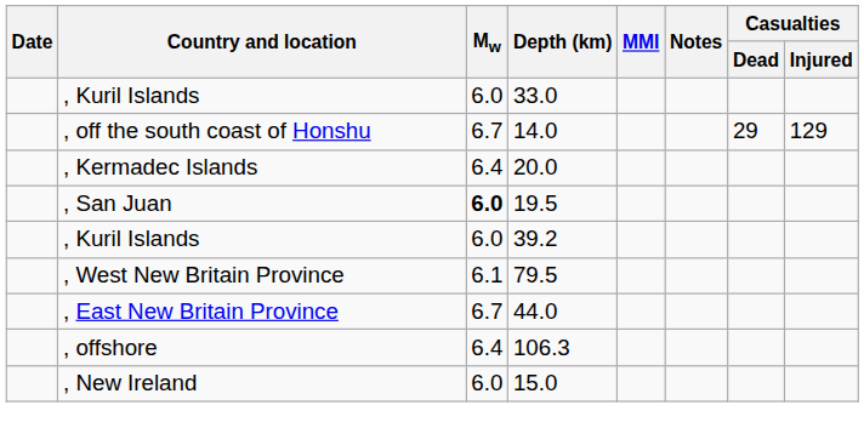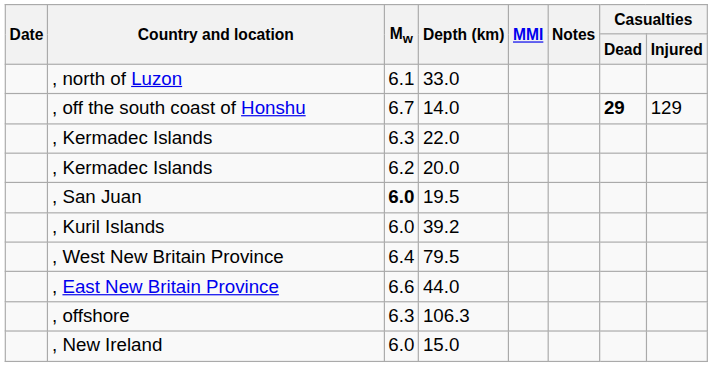 <table class="wikitable sortable sort-under" style="border:1px black; margin-left:1em;">
 <tr>
 <th rowspan="2"><small>Date</small></th>
 <th rowspan="2" style="width: 280px"><small>Country and location</small></th>
 <th rowspan="2"><small>M<sub>w</sub></small></th>
 <th rowspan="2"><small>Depth (km)</small></th>
 <th rowspan="2"><small><a href='#'>MMI</a></small></th>
 <th rowspan="2" class="unsortable"><small>Notes</small></th>
 <th colspan="2"><small>Casualties</small></th>
 </tr>
 <tr>
 <th><small>Dead</small></th>
 <th><small>Injured</small></th>
 </tr>
 <tr>
 <td></td>
-<td>, Kuril Islands</td>
-<td>6.0</td>
+<td>, north of <a href='#'>Luzon</a></td>
+<td>6.1</td>
 <td>33.0</td>
 <td></td>
 <td></td>
 <td></td>
 <td></td>
 </tr>
 <tr>
 <td></td>
 <td>, off the south coast of <a href='#'>Honshu</a></td>
 <td>6.7</td>
 <td>14.0</td>
 <td></td>
 <td></td>
-<td>29</td>
+<td><strong>29</strong></td>
 <td>129</td>
 </tr>
 <tr>
 <td></td>
 <td>, Kermadec Islands</td>
-<td>6.4</td>
+<td>6.3</td>
+<td>22.0</td>
+<td></td>
+<td></td>
+<td></td>
+<td></td>
+</tr>
+<tr>
+<td></td>
+<td>, Kermadec Islands</td>
+<td>6.2</td>
 <td>20.0</td>
 <td></td>
 <td></td>
 <td></td>
 <td></td>
 </tr>
 <tr>
 <td></td>
 <td>, San Juan</td>
 <td><strong>6.0</strong></td>
 <td>19.5</td>
 <td></td>
 <td></td>
 <td></td>
 <td></td>
 </tr>
 <tr>
 <td></td>
 <td>, Kuril Islands</td>
 <td>6.0</td>
 <td>39.2</td>
 <td></td>
 <td></td>
 <td></td>
 <td></td>
 </tr>
 <tr>
 <td></td>
 <td>, West New Britain Province</td>
-<td>6.1</td>
+<td>6.4</td>
 <td>79.5</td>
 <td></td>
 <td></td>
 <td></td>
 <td></td>
 </tr>
 <tr>
 <td></td>
 <td>, <a href='#'>East New Britain Province</a></td>
-<td>6.7</td>
+<td>6.6</td>
 <td>44.0</td>
 <td></td>
 <td></td>
 <td></td>
 <td></td>
 </tr>
 <tr>
 <td></td>
 <td>, offshore</td>
-<td>6.4</td>
+<td>6.3</td>
 <td>106.3</td>
 <td></td>
 <td></td>
 <td></td>
 <td></td>
 </tr>
 <tr>
 <td></td>
 <td>, New Ireland</td>
 <td>6.0</td>
 <td>15.0</td>
 <td></td>
 <td></td>
 <td></td>
 <td></td>
 </tr>
 </table>
